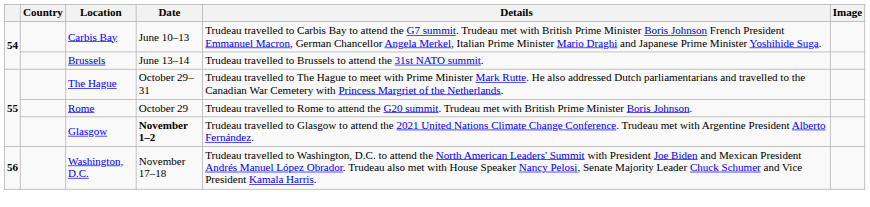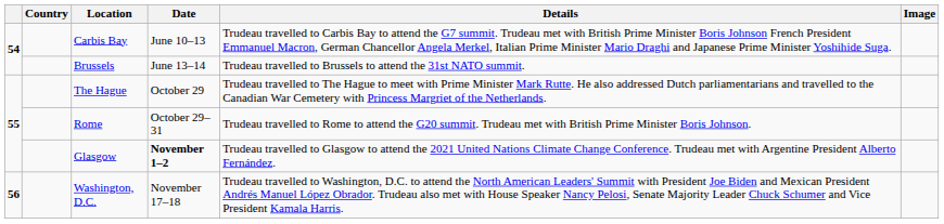 <table class="wikitable sortable">
 <tr>
 <th></th>
 <th>Country</th>
 <th>Location</th>
 <th>Date</th>
 <th>Details</th>
 <th>Image</th>
 </tr>
 <tr>
 <td rowspan=2><strong>54</strong></td>
 <td></td>
 <td><a href='#'>Carbis Bay</a></td>
 <td>June 10–13</td>
 <td>Trudeau travelled to Carbis Bay to attend the <a href='#'>G7 summit</a>. Trudeau met with British Prime Minister <a href='#'>Boris Johnson</a> French President <a href='#'>Emmanuel Macron</a>, German Chancellor <a href='#'>Angela Merkel</a>, Italian Prime Minister <a href='#'>Mario Draghi</a> and Japanese Prime Minister <a href='#'>Yoshihide Suga</a>.</td>
 <td></td>
 </tr>
 <tr>
 <td></td>
 <td><a href='#'>Brussels</a></td>
 <td>June 13–14</td>
 <td>Trudeau travelled to Brussels to attend the <a href='#'>31st NATO summit</a>.</td>
 <td></td>
 </tr>
 <tr>
 <td rowspan=3><strong>55</strong></td>
 <td></td>
 <td><a href='#'>The Hague</a></td>
-<td>October 29–31</td>
+<td>October 29</td>
 <td>Trudeau travelled to The Hague to meet with Prime Minister <a href='#'>Mark Rutte</a>. He also addressed Dutch parliamentarians and travelled to the Canadian War Cemetery with <a href='#'>Princess Margriet of the Netherlands</a>.</td>
 <td></td>
 </tr>
 <tr>
 <td></td>
 <td><a href='#'>Rome</a></td>
-<td>October 29</td>
+<td>October 29–31</td>
 <td>Trudeau travelled to Rome to attend the <a href='#'>G20 summit</a>. Trudeau met with British Prime Minister <a href='#'>Boris Johnson</a>.</td>
 <td></td>
 </tr>
 <tr>
 <td></td>
 <td><a href='#'>Glasgow</a></td>
 <td><strong>November 1–2</strong></td>
 <td>Trudeau travelled to Glasgow to attend the <a href='#'>2021 United Nations Climate Change Conference</a>. Trudeau met with Argentine President <a href='#'>Alberto Fernández</a>.</td>
 <td></td>
 </tr>
 <tr>
 <td><strong>56</strong></td>
 <td></td>
 <td><a href='#'>Washington, D.C.</a></td>
 <td>November 17–18</td>
 <td>Trudeau travelled to Washington, D.C. to attend the <a href='#'>North American Leaders' Summit</a> with President <a href='#'>Joe Biden</a> and Mexican President <a href='#'>Andrés Manuel López Obrador</a>. Trudeau also met with House Speaker <a href='#'>Nancy Pelosi</a>, Senate Majority Leader <a href='#'>Chuck Schumer</a> and Vice President <a href='#'>Kamala Harris</a>.</td>
 <td></td>
 </tr>
 </table>
